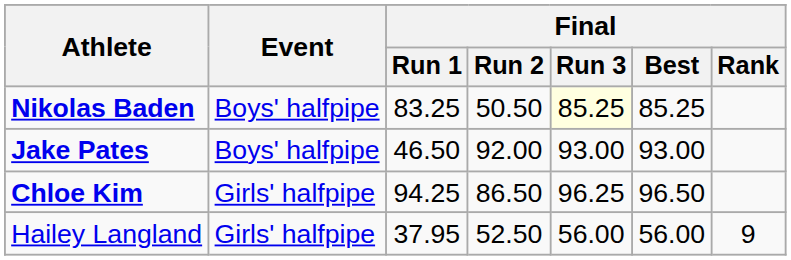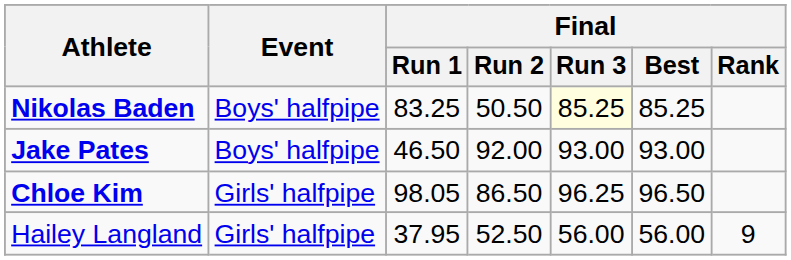 <table class="wikitable" style="font-size:90%">
 <tr>
 <th rowspan=2>Athlete</th>
 <th rowspan=2>Event</th>
 <th colspan=5>Final</th>
 </tr>
 <tr style="font-size:95%">
 <th>Run 1</th>
 <th>Run 2</th>
 <th>Run 3</th>
 <th>Best</th>
 <th>Rank</th>
 </tr>
 <tr align=center>
 <td align=left><strong><a href='#'>Nikolas Baden</a></strong></td>
 <td align=left><a href='#'>Boys' halfpipe</a></td>
 <td>83.25</td>
 <td>50.50</td>
 <td style="background: lightyellow;">85.25</td>
 <td>85.25</td>
 <td></td>
 </tr>
 <tr align=center>
 <td align=left><strong><a href='#'>Jake Pates</a></strong></td>
 <td align=left><a href='#'>Boys' halfpipe</a></td>
 <td>46.50</td>
 <td>92.00</td>
 <td>93.00</td>
 <td>93.00</td>
 <td></td>
 </tr>
 <tr align=center>
 <td align=left><strong><a href='#'>Chloe Kim</a></strong></td>
 <td align=left><a href='#'>Girls' halfpipe</a></td>
-<td>94.25</td>
+<td>98.05</td>
 <td>86.50</td>
 <td>96.25</td>
 <td>96.50</td>
 <td></td>
 </tr>
 <tr align=center>
 <td align=left><a href='#'>Hailey Langland</a></td>
 <td align=left><a href='#'>Girls' halfpipe</a></td>
 <td>37.95</td>
 <td>52.50</td>
 <td>56.00</td>
 <td>56.00</td>
 <td>9</td>
 </tr>
 </table>
